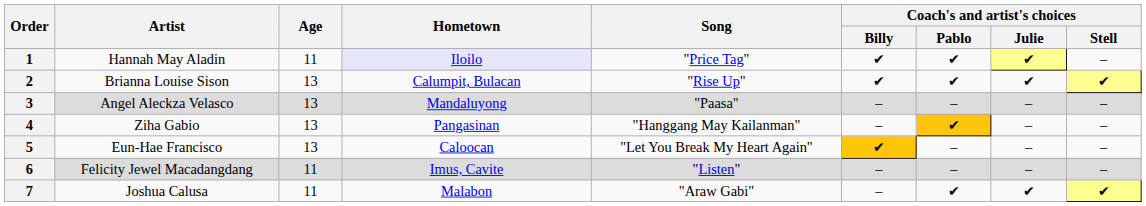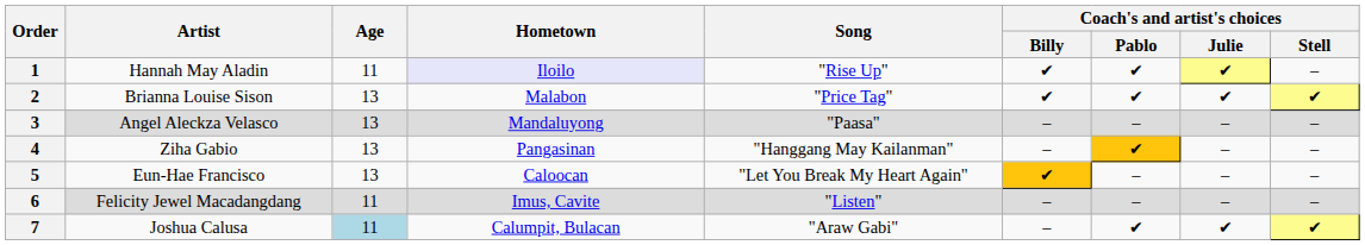 <table class="wikitable" style="text-align:center; line-height:17px; width:100%">
 <tr>
 <th scope="col" rowspan="2" style="width:04%">Order</th>
 <th scope="col" rowspan="2" style="width:18%">Artist</th>
 <th scope="col" rowspan="2" style="width:05%">Age</th>
 <th scope="col" rowspan="2" style="width:20%">Hometown</th>
 <th scope="col" rowspan="2" style="width:20%">Song</th>
 <th scope="col" colspan="4" style="width:24%">Coach's and artist's choices</th>
 </tr>
 <tr>
 <th style="width:06%">Billy</th>
 <th style="width:06%">Pablo</th>
 <th style="width:06%">Julie</th>
 <th style="width:06%">Stell</th>
 </tr>
 <tr>
 <th>1</th>
 <td>Hannah May Aladin</td>
 <td>11</td>
 <td style="background: lavender;"><a href='#'>Iloilo</a></td>
-<td>"<a href='#'>Price Tag</a>"</td>
+<td>"<a href='#'>Rise Up</a>"</td>
 <td>✔</td>
 <td>✔</td>
 <td style="background:#fdfc8f; border:1px solid black">✔</td>
 <td>–</td>
 </tr>
 <tr>
 <th>2</th>
 <td>Brianna Louise Sison</td>
 <td>13</td>
-<td><a href='#'>Calumpit, Bulacan</a></td>
-<td>"<a href='#'>Rise Up</a>"</td>
+<td><a href='#'>Malabon</a></td>
+<td>"<a href='#'>Price Tag</a>"</td>
 <td>✔</td>
 <td>✔</td>
 <td>✔</td>
 <td style="background:#fdfc8f; border:1px solid black">✔</td>
 </tr>
 <tr style="background:#dcdcdc">
 <th>3</th>
 <td>Angel Aleckza Velasco</td>
 <td>13</td>
 <td><a href='#'>Mandaluyong</a></td>
 <td>"Paasa"</td>
 <td>–</td>
 <td>–</td>
 <td>–</td>
 <td>–</td>
 </tr>
 <tr>
 <th>4</th>
 <td>Ziha Gabio</td>
 <td>13</td>
 <td><a href='#'>Pangasinan</a></td>
 <td>"Hanggang May Kailanman"</td>
 <td>–</td>
 <td style="background:#FFC40C; border:1px solid black">✔</td>
 <td>–</td>
 <td>–</td>
 </tr>
 <tr>
 <th>5</th>
 <td>Eun-Hae Francisco</td>
 <td>13</td>
 <td><a href='#'>Caloocan</a></td>
 <td>"Let You Break My Heart Again"</td>
 <td style="background:#FFC40C; border:1px solid black">✔</td>
 <td>–</td>
 <td>–</td>
 <td>–</td>
 </tr>
 <tr style="background:#dcdcdc">
 <th>6</th>
 <td>Felicity Jewel Macadangdang</td>
 <td>11</td>
 <td><a href='#'>Imus, Cavite</a></td>
 <td>"<a href='#'>Listen</a>"</td>
 <td>–</td>
 <td>–</td>
 <td>–</td>
 <td>–</td>
 </tr>
 <tr>
 <th>7</th>
 <td>Joshua Calusa</td>
-<td>11</td>
-<td><a href='#'>Malabon</a></td>
+<td style="background: lightblue;">11</td>
+<td><a href='#'>Calumpit, Bulacan</a></td>
 <td>"Araw Gabi"</td>
 <td>–</td>
 <td>✔</td>
 <td>✔</td>
 <td style="background:#fdfc8f; border:1px solid black">✔</td>
 </tr>
 </table>
